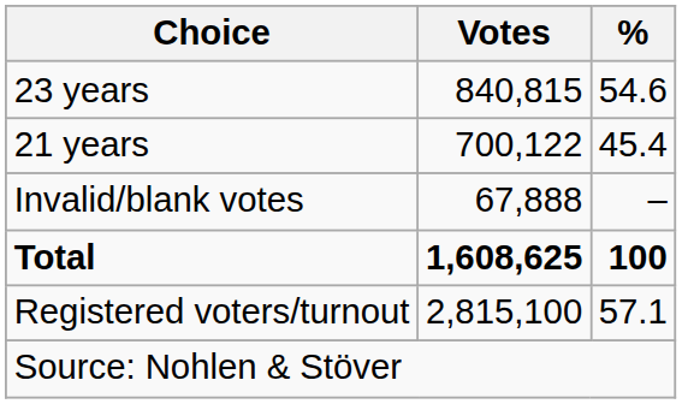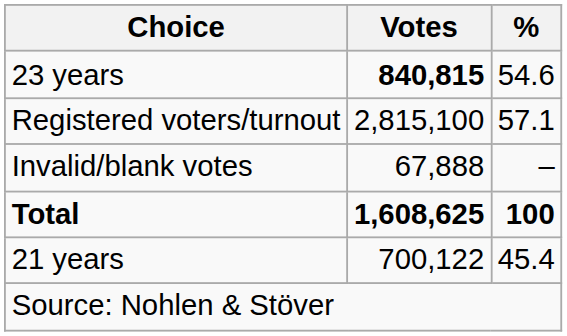 <table class=wikitable style=text-align:right>
 <tr>
 <th>Choice</th>
 <th>Votes</th>
 <th>%</th>
 </tr>
 <tr>
 <td align=left>23 years</td>
-<td>840,815</td>
+<td><strong>840,815</strong></td>
 <td>54.6</td>
 </tr>
 <tr>
-<td align=left>21 years</td>
-<td>700,122</td>
-<td>45.4</td>
+<td align=left>Registered voters/turnout</td>
+<td>2,815,100</td>
+<td>57.1</td>
 </tr>
 <tr>
 <td align=left>Invalid/blank votes</td>
 <td>67,888</td>
 <td>–</td>
 </tr>
 <tr>
 <td align=left><strong>Total</strong></td>
 <td><strong>1,608,625</strong></td>
 <td><strong>100</strong></td>
 </tr>
 <tr>
-<td align=left>Registered voters/turnout</td>
-<td>2,815,100</td>
-<td>57.1</td>
+<td align=left>21 years</td>
+<td>700,122</td>
+<td>45.4</td>
 </tr>
 <tr>
 <td align=left colspan=3>Source: Nohlen & Stöver</td>
 </tr>
 </table>
